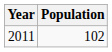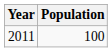 <table class="wikitable" style="line-height:1.1em;">
 <tr>
 <th>Year</th>
 <th>Population</th>
 </tr>
 <tr align="right">
 <td>2011</td>
-<td>102</td>
+<td>100</td>
 </tr>
 </table>
